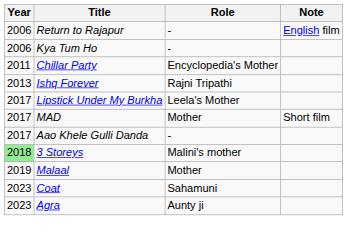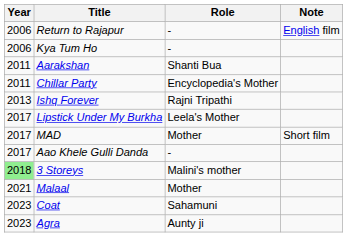 <table class="wikitable sortable">
 <tr>
 <th scope="col">Year</th>
 <th scope="col">Title</th>
 <th scope="col">Role</th>
 <th scope="col">Note</th>
 </tr>
 <tr>
 <td>2006</td>
 <td><em>Return to Rajapur</em></td>
 <td>-</td>
 <td><a href='#'>English</a> film</td>
 </tr>
 <tr>
 <td>2006</td>
 <td><em>Kya Tum Ho</em></td>
 <td>-</td>
+<td></td>
+</tr>
+<tr>
+<td>2011</td>
+<td><em><a href='#'>Aarakshan</a></em></td>
+<td>Shanti Bua</td>
 <td></td>
 </tr>
 <tr>
 <td>2011</td>
 <td><em><a href='#'>Chillar Party</a></em></td>
 <td>Encyclopedia's Mother</td>
 <td></td>
 </tr>
 <tr>
 <td>2013</td>
 <td><em><a href='#'>Ishq Forever</a></em></td>
 <td>Rajni Tripathi</td>
 <td></td>
 </tr>
 <tr>
 <td>2017</td>
 <td><em><a href='#'>Lipstick Under My Burkha</a></em></td>
 <td>Leela's Mother</td>
 <td></td>
 </tr>
 <tr>
 <td>2017</td>
 <td><em>MAD</em></td>
 <td>Mother</td>
 <td>Short film</td>
 </tr>
 <tr>
 <td>2017</td>
 <td><em>Aao Khele Gulli Danda</em></td>
 <td>-</td>
 <td></td>
 </tr>
 <tr>
 <td style="background: lightgreen;">2018</td>
 <td><em><a href='#'>3 Storeys</a></em></td>
 <td>Malini's mother</td>
 <td></td>
 </tr>
 <tr>
-<td>2019</td>
+<td>2021</td>
 <td><em><a href='#'>Malaal</a></em></td>
 <td>Mother</td>
 <td></td>
 </tr>
 <tr>
 <td>2023</td>
 <td><em><a href='#'>Coat</a></em></td>
 <td>Sahamuni</td>
 <td></td>
 </tr>
 <tr>
 <td>2023</td>
 <td><em><a href='#'>Agra</a></em></td>
 <td>Aunty ji</td>
 <td></td>
 </tr>
 </table>
